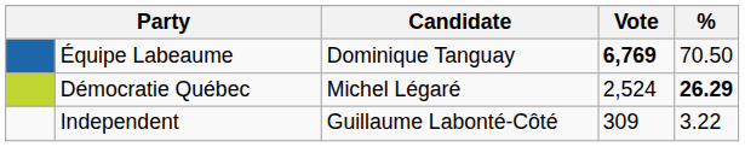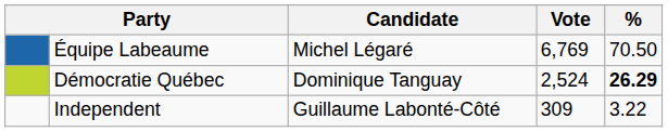 <table class="wikitable">
 <tr>
 </tr>
 <tr>
 <th bgcolor="#DDDDFF" width="230px" colspan="2">Party</th>
 <th bgcolor="#DDDDFF" width="200px">Candidate</th>
 <th bgcolor="#DDDDFF" width="50px">Vote</th>
 <th bgcolor="#DDDDFF" width="30px">%</th>
 </tr>
 <tr>
 <td bgcolor=#1D66A9 width="30px"> </td>
 <td>Équipe Labeaume</td>
-<td>Dominique Tanguay</td>
-<td><strong>6,769</strong></td>
+<td>Michel Légaré</td>
+<td>6,769</td>
 <td>70.50</td>
 </tr>
 <tr>
 <td bgcolor=#BFD630 width="30px"> </td>
 <td>Démocratie Québec</td>
-<td>Michel Légaré</td>
+<td>Dominique Tanguay</td>
 <td>2,524</td>
 <td><strong>26.29</strong></td>
 </tr>
 <tr>
 <td> </td>
 <td>Independent</td>
 <td>Guillaume Labonté-Côté</td>
 <td>309</td>
 <td>3.22</td>
 </tr>
 </table>
